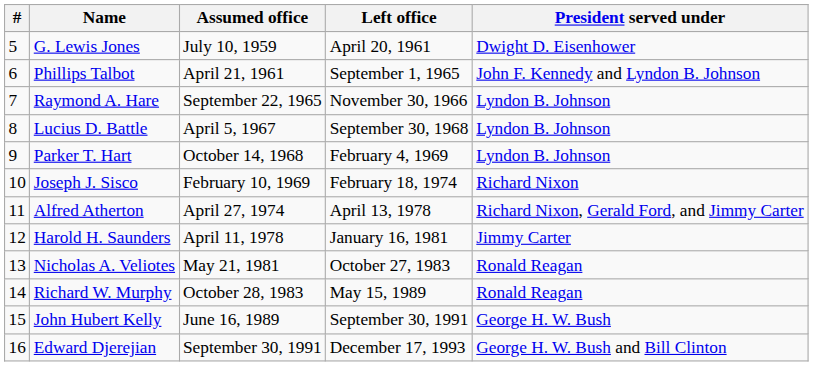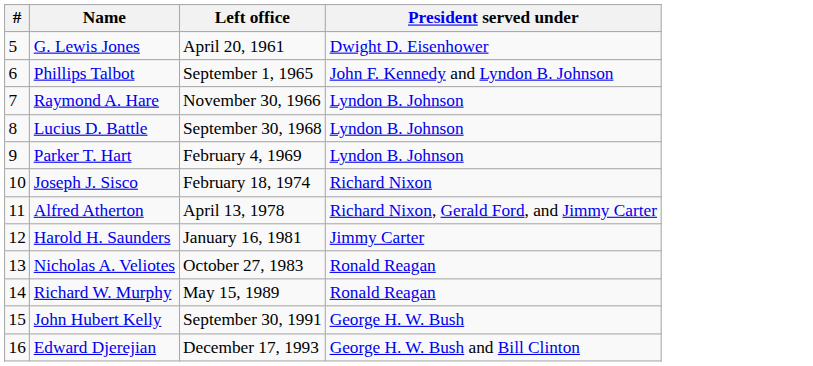 <table class="wikitable">
 <tr>
 <th>#</th>
 <th>Name</th>
-<th>Assumed office</th>
 <th>Left office</th>
 <th><a href='#'>President</a> served under</th>
 </tr>
 <tr>
 <td>5</td>
 <td><a href='#'>G. Lewis Jones</a></td>
-<td>July 10, 1959</td>
 <td>April 20, 1961</td>
 <td><a href='#'>Dwight D. Eisenhower</a></td>
 </tr>
 <tr>
 <td>6</td>
 <td><a href='#'>Phillips Talbot</a></td>
-<td>April 21, 1961</td>
 <td>September 1, 1965</td>
 <td><a href='#'>John F. Kennedy</a> and <a href='#'>Lyndon B. Johnson</a></td>
 </tr>
 <tr>
 <td>7</td>
 <td><a href='#'>Raymond A. Hare</a></td>
-<td>September 22, 1965</td>
 <td>November 30, 1966</td>
 <td><a href='#'>Lyndon B. Johnson</a></td>
 </tr>
 <tr>
 <td>8</td>
 <td><a href='#'>Lucius D. Battle</a></td>
-<td>April 5, 1967</td>
 <td>September 30, 1968</td>
 <td><a href='#'>Lyndon B. Johnson</a></td>
 </tr>
 <tr>
 <td>9</td>
 <td><a href='#'>Parker T. Hart</a></td>
-<td>October 14, 1968</td>
 <td>February 4, 1969</td>
 <td><a href='#'>Lyndon B. Johnson</a></td>
 </tr>
 <tr>
 <td>10</td>
 <td><a href='#'>Joseph J. Sisco</a></td>
-<td>February 10, 1969</td>
 <td>February 18, 1974</td>
 <td><a href='#'>Richard Nixon</a></td>
 </tr>
 <tr>
 <td>11</td>
 <td><a href='#'>Alfred Atherton</a></td>
-<td>April 27, 1974</td>
 <td>April 13, 1978</td>
 <td><a href='#'>Richard Nixon</a>, <a href='#'>Gerald Ford</a>, and <a href='#'>Jimmy Carter</a></td>
 </tr>
 <tr>
 <td>12</td>
 <td><a href='#'>Harold H. Saunders</a></td>
-<td>April 11, 1978</td>
 <td>January 16, 1981</td>
 <td><a href='#'>Jimmy Carter</a></td>
 </tr>
 <tr>
 <td>13</td>
 <td><a href='#'>Nicholas A. Veliotes</a></td>
-<td>May 21, 1981</td>
 <td>October 27, 1983</td>
 <td><a href='#'>Ronald Reagan</a></td>
 </tr>
 <tr>
 <td>14</td>
 <td><a href='#'>Richard W. Murphy</a></td>
-<td>October 28, 1983</td>
 <td>May 15, 1989</td>
 <td><a href='#'>Ronald Reagan</a></td>
 </tr>
 <tr>
 <td>15</td>
 <td><a href='#'>John Hubert Kelly</a></td>
-<td>June 16, 1989</td>
 <td>September 30, 1991</td>
 <td><a href='#'>George H. W. Bush</a></td>
 </tr>
 <tr>
 <td>16</td>
 <td><a href='#'>Edward Djerejian</a></td>
-<td>September 30, 1991</td>
 <td>December 17, 1993</td>
 <td><a href='#'>George H. W. Bush</a> and <a href='#'>Bill Clinton</a></td>
 </tr>
 </table>
